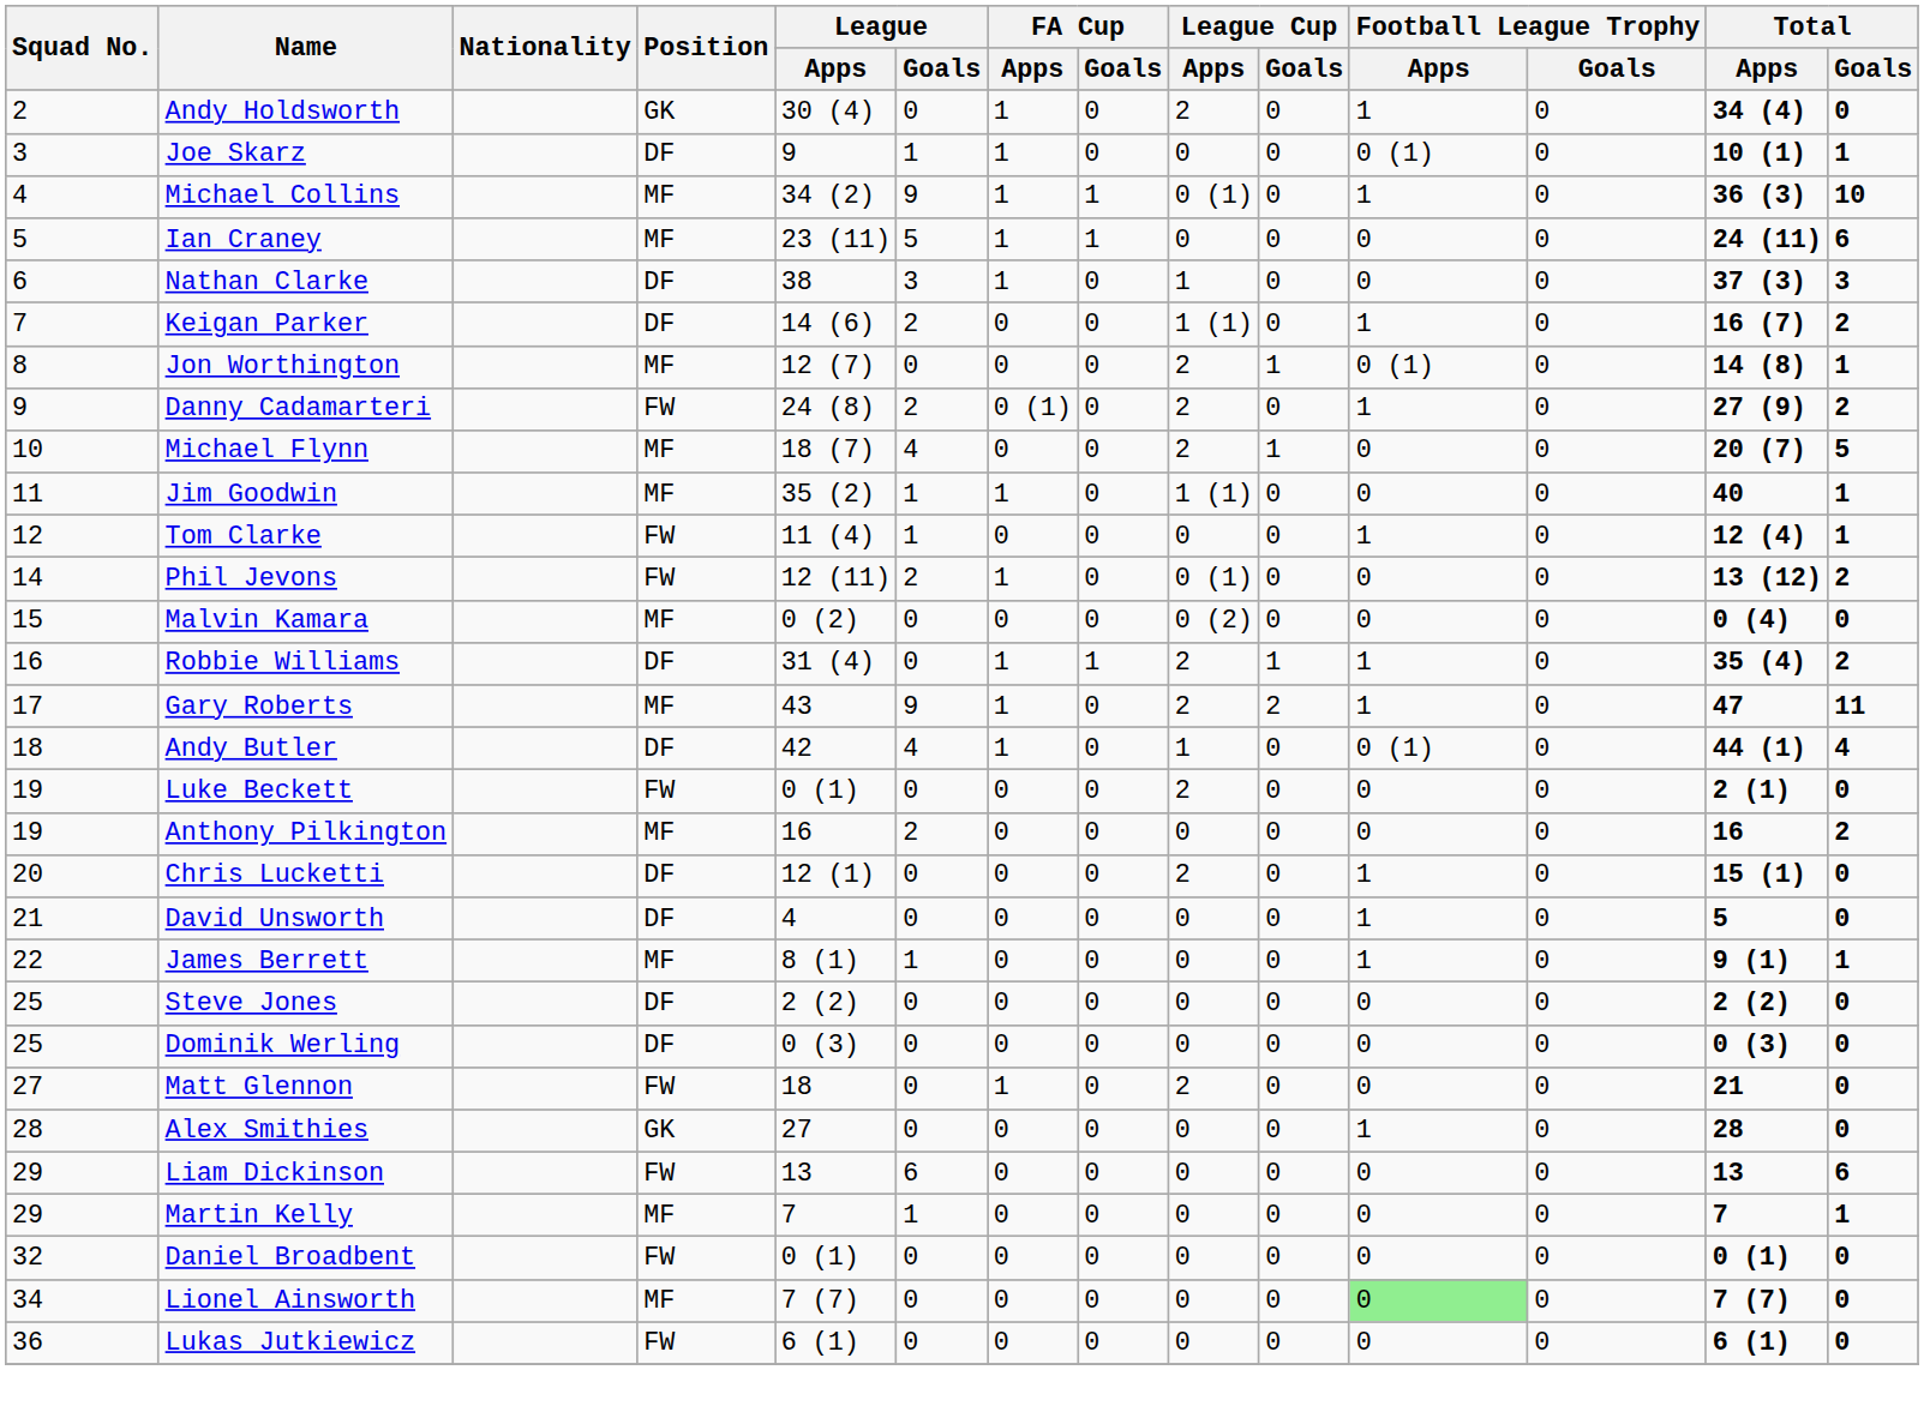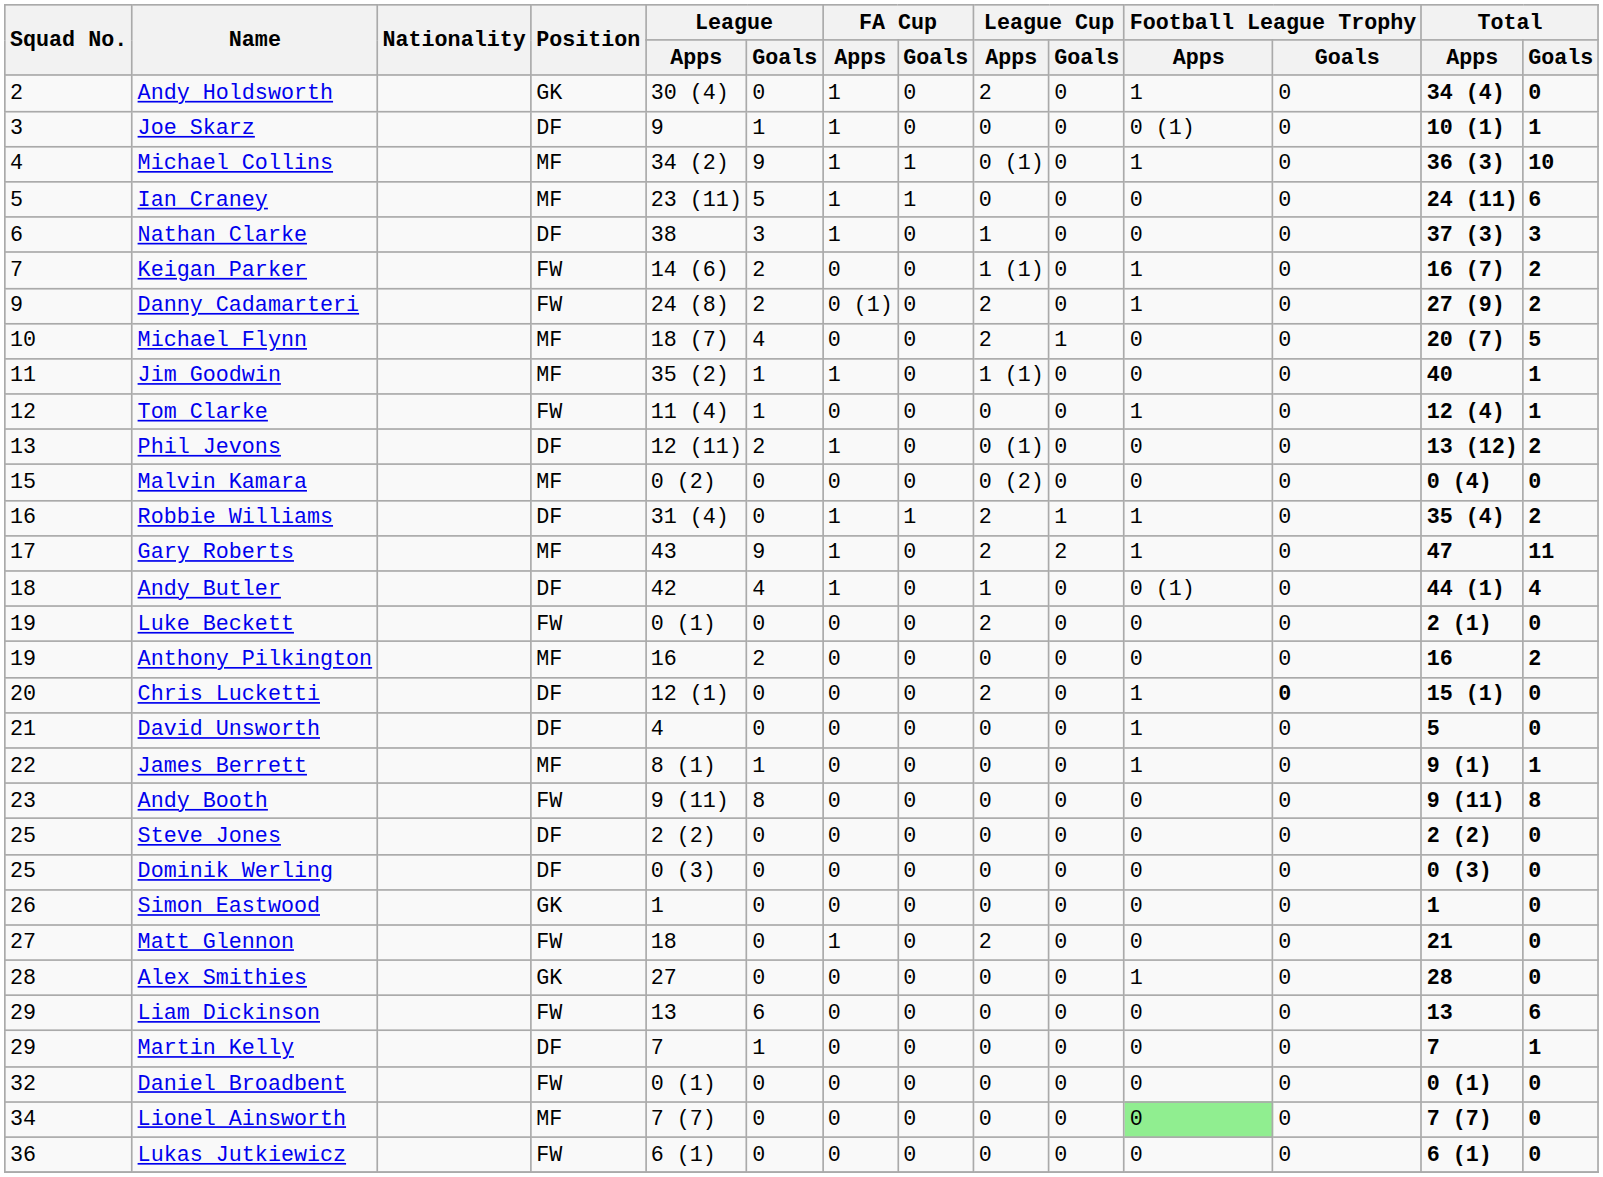 <table class="wikitable sortable">
 <tr>
 <th scope=col rowspan=2>Squad No.</th>
 <th scope=col rowspan=2>Name</th>
 <th scope=col rowspan=2>Nationality</th>
 <th scope=col rowspan=2>Position</th>
 <th colspan=2>League</th>
 <th colspan=2>FA Cup</th>
 <th colspan=2>League Cup</th>
 <th colspan=2>Football League Trophy</th>
 <th colspan=2>Total</th>
 </tr>
 <tr>
 <th>Apps</th>
 <th>Goals</th>
 <th>Apps</th>
 <th>Goals</th>
 <th>Apps</th>
 <th>Goals</th>
 <th>Apps</th>
 <th>Goals</th>
 <th>Apps</th>
 <th>Goals</th>
 </tr>
 <tr>
 <td>2</td>
 <td><a href='#'>Andy Holdsworth</a></td>
 <td></td>
 <td>GK</td>
 <td>30 (4)</td>
 <td>0</td>
 <td>1</td>
 <td>0</td>
 <td>2</td>
 <td>0</td>
 <td>1</td>
 <td>0</td>
 <td><strong>34 (4)</strong></td>
 <td><strong>0</strong></td>
 </tr>
 <tr>
 <td>3</td>
 <td><a href='#'>Joe Skarz</a></td>
 <td></td>
 <td>DF</td>
 <td>9</td>
 <td>1</td>
 <td>1</td>
 <td>0</td>
 <td>0</td>
 <td>0</td>
 <td>0 (1)</td>
 <td>0</td>
 <td><strong>10 (1)</strong></td>
 <td><strong>1</strong></td>
 </tr>
 <tr>
 <td>4</td>
 <td><a href='#'>Michael Collins</a></td>
 <td></td>
 <td>MF</td>
 <td>34 (2)</td>
 <td>9</td>
 <td>1</td>
 <td>1</td>
 <td>0 (1)</td>
 <td>0</td>
 <td>1</td>
 <td>0</td>
 <td><strong>36 (3)</strong></td>
 <td><strong>10</strong></td>
 </tr>
 <tr>
 <td>5</td>
 <td><a href='#'>Ian Craney</a></td>
 <td></td>
 <td>MF</td>
 <td>23 (11)</td>
 <td>5</td>
 <td>1</td>
 <td>1</td>
 <td>0</td>
 <td>0</td>
 <td>0</td>
 <td>0</td>
 <td><strong>24 (11)</strong></td>
 <td><strong>6</strong></td>
 </tr>
 <tr>
 <td>6</td>
 <td><a href='#'>Nathan Clarke</a></td>
 <td></td>
 <td>DF</td>
 <td>38</td>
 <td>3</td>
 <td>1</td>
 <td>0</td>
 <td>1</td>
 <td>0</td>
 <td>0</td>
 <td>0</td>
 <td><strong>37 (3)</strong></td>
 <td><strong>3</strong></td>
 </tr>
 <tr>
 <td>7</td>
 <td><a href='#'>Keigan Parker</a></td>
 <td></td>
-<td>DF</td>
+<td>FW</td>
 <td>14 (6)</td>
 <td>2</td>
 <td>0</td>
 <td>0</td>
 <td>1 (1)</td>
 <td>0</td>
 <td>1</td>
 <td>0</td>
 <td><strong>16 (7)</strong></td>
 <td><strong>2</strong></td>
-</tr>
-<tr>
-<td>8</td>
-<td><a href='#'>Jon Worthington</a></td>
-<td></td>
-<td>MF</td>
-<td>12 (7)</td>
-<td>0</td>
-<td>0</td>
-<td>0</td>
-<td>2</td>
-<td>1</td>
-<td>0 (1)</td>
-<td>0</td>
-<td><strong>14 (8)</strong></td>
-<td><strong>1</strong></td>
 </tr>
 <tr>
 <td>9</td>
 <td><a href='#'>Danny Cadamarteri</a></td>
 <td></td>
 <td>FW</td>
 <td>24 (8)</td>
 <td>2</td>
 <td>0 (1)</td>
 <td>0</td>
 <td>2</td>
 <td>0</td>
 <td>1</td>
 <td>0</td>
 <td><strong>27 (9)</strong></td>
 <td><strong>2</strong></td>
 </tr>
 <tr>
 <td>10</td>
 <td><a href='#'>Michael Flynn</a></td>
 <td></td>
 <td>MF</td>
 <td>18 (7)</td>
 <td>4</td>
 <td>0</td>
 <td>0</td>
 <td>2</td>
 <td>1</td>
 <td>0</td>
 <td>0</td>
 <td><strong>20 (7)</strong></td>
 <td><strong>5</strong></td>
 </tr>
 <tr>
 <td>11</td>
 <td><a href='#'>Jim Goodwin</a></td>
 <td></td>
 <td>MF</td>
 <td>35 (2)</td>
 <td>1</td>
 <td>1</td>
 <td>0</td>
 <td>1 (1)</td>
 <td>0</td>
 <td>0</td>
 <td>0</td>
 <td><strong>40</strong></td>
 <td><strong>1</strong></td>
 </tr>
 <tr>
 <td>12</td>
 <td><a href='#'>Tom Clarke</a></td>
 <td></td>
 <td>FW</td>
 <td>11 (4)</td>
 <td>1</td>
 <td>0</td>
 <td>0</td>
 <td>0</td>
 <td>0</td>
 <td>1</td>
 <td>0</td>
 <td><strong>12 (4)</strong></td>
 <td><strong>1</strong></td>
 </tr>
 <tr>
-<td>14</td>
+<td>13</td>
 <td><a href='#'>Phil Jevons</a></td>
 <td></td>
-<td>FW</td>
+<td>DF</td>
 <td>12 (11)</td>
 <td>2</td>
 <td>1</td>
 <td>0</td>
 <td>0 (1)</td>
 <td>0</td>
 <td>0</td>
 <td>0</td>
 <td><strong>13 (12)</strong></td>
 <td><strong>2</strong></td>
 </tr>
 <tr>
 <td>15</td>
 <td><a href='#'>Malvin Kamara</a></td>
 <td></td>
 <td>MF</td>
 <td>0 (2)</td>
 <td>0</td>
 <td>0</td>
 <td>0</td>
 <td>0 (2)</td>
 <td>0</td>
 <td>0</td>
 <td>0</td>
 <td><strong>0 (4)</strong></td>
 <td><strong>0</strong></td>
 </tr>
 <tr>
 <td>16</td>
 <td><a href='#'>Robbie Williams</a></td>
 <td></td>
 <td>DF</td>
 <td>31 (4)</td>
 <td>0</td>
 <td>1</td>
 <td>1</td>
 <td>2</td>
 <td>1</td>
 <td>1</td>
 <td>0</td>
 <td><strong>35 (4)</strong></td>
 <td><strong>2</strong></td>
 </tr>
 <tr>
 <td>17</td>
 <td><a href='#'>Gary Roberts</a></td>
 <td></td>
 <td>MF</td>
 <td>43</td>
 <td>9</td>
 <td>1</td>
 <td>0</td>
 <td>2</td>
 <td>2</td>
 <td>1</td>
 <td>0</td>
 <td><strong>47</strong></td>
 <td><strong>11</strong></td>
 </tr>
 <tr>
 <td>18</td>
 <td><a href='#'>Andy Butler</a></td>
 <td></td>
 <td>DF</td>
 <td>42</td>
 <td>4</td>
 <td>1</td>
 <td>0</td>
 <td>1</td>
 <td>0</td>
 <td>0 (1)</td>
 <td>0</td>
 <td><strong>44 (1)</strong></td>
 <td><strong>4</strong></td>
 </tr>
 <tr>
 <td>19</td>
 <td><a href='#'>Luke Beckett</a></td>
 <td></td>
 <td>FW</td>
 <td>0 (1)</td>
 <td>0</td>
 <td>0</td>
 <td>0</td>
 <td>2</td>
 <td>0</td>
 <td>0</td>
 <td>0</td>
 <td><strong>2 (1)</strong></td>
 <td><strong>0</strong></td>
 </tr>
 <tr>
 <td>19</td>
 <td><a href='#'>Anthony Pilkington</a></td>
 <td></td>
 <td>MF</td>
 <td>16</td>
 <td>2</td>
 <td>0</td>
 <td>0</td>
 <td>0</td>
 <td>0</td>
 <td>0</td>
 <td>0</td>
 <td><strong>16</strong></td>
 <td><strong>2</strong></td>
 </tr>
 <tr>
 <td>20</td>
 <td><a href='#'>Chris Lucketti</a></td>
 <td></td>
 <td>DF</td>
 <td>12 (1)</td>
 <td>0</td>
 <td>0</td>
 <td>0</td>
 <td>2</td>
 <td>0</td>
 <td>1</td>
-<td>0</td>
+<td><strong>0</strong></td>
 <td><strong>15 (1)</strong></td>
 <td><strong>0</strong></td>
 </tr>
 <tr>
 <td>21</td>
 <td><a href='#'>David Unsworth</a></td>
 <td></td>
 <td>DF</td>
 <td>4</td>
 <td>0</td>
 <td>0</td>
 <td>0</td>
 <td>0</td>
 <td>0</td>
 <td>1</td>
 <td>0</td>
 <td><strong>5</strong></td>
 <td><strong>0</strong></td>
 </tr>
 <tr>
 <td>22</td>
 <td><a href='#'>James Berrett</a></td>
 <td></td>
 <td>MF</td>
 <td>8 (1)</td>
 <td>1</td>
 <td>0</td>
 <td>0</td>
 <td>0</td>
 <td>0</td>
 <td>1</td>
 <td>0</td>
 <td><strong>9 (1)</strong></td>
 <td><strong>1</strong></td>
 </tr>
 <tr>
+<td>23</td>
+<td><a href='#'>Andy Booth</a></td>
+<td></td>
+<td>FW</td>
+<td>9 (11)</td>
+<td>8</td>
+<td>0</td>
+<td>0</td>
+<td>0</td>
+<td>0</td>
+<td>0</td>
+<td>0</td>
+<td><strong>9 (11)</strong></td>
+<td><strong>8</strong></td>
+</tr>
+<tr>
 <td>25</td>
 <td><a href='#'>Steve Jones</a></td>
 <td></td>
 <td>DF</td>
 <td>2 (2)</td>
 <td>0</td>
 <td>0</td>
 <td>0</td>
 <td>0</td>
 <td>0</td>
 <td>0</td>
 <td>0</td>
 <td><strong>2 (2)</strong></td>
 <td><strong>0</strong></td>
 </tr>
 <tr>
 <td>25</td>
 <td><a href='#'>Dominik Werling</a></td>
 <td></td>
 <td>DF</td>
 <td>0 (3)</td>
 <td>0</td>
 <td>0</td>
 <td>0</td>
 <td>0</td>
 <td>0</td>
 <td>0</td>
 <td>0</td>
 <td><strong>0 (3)</strong></td>
+<td><strong>0</strong></td>
+</tr>
+<tr>
+<td>26</td>
+<td><a href='#'>Simon Eastwood</a></td>
+<td></td>
+<td>GK</td>
+<td>1</td>
+<td>0</td>
+<td>0</td>
+<td>0</td>
+<td>0</td>
+<td>0</td>
+<td>0</td>
+<td>0</td>
+<td><strong>1</strong></td>
 <td><strong>0</strong></td>
 </tr>
 <tr>
 <td>27</td>
 <td><a href='#'>Matt Glennon</a></td>
 <td></td>
 <td>FW</td>
 <td>18</td>
 <td>0</td>
 <td>1</td>
 <td>0</td>
 <td>2</td>
 <td>0</td>
 <td>0</td>
 <td>0</td>
 <td><strong>21</strong></td>
 <td><strong>0</strong></td>
 </tr>
 <tr>
 <td>28</td>
 <td><a href='#'>Alex Smithies</a></td>
 <td></td>
 <td>GK</td>
 <td>27</td>
 <td>0</td>
 <td>0</td>
 <td>0</td>
 <td>0</td>
 <td>0</td>
 <td>1</td>
 <td>0</td>
 <td><strong>28</strong></td>
 <td><strong>0</strong></td>
 </tr>
 <tr>
 <td>29</td>
 <td><a href='#'>Liam Dickinson</a></td>
 <td></td>
 <td>FW</td>
 <td>13</td>
 <td>6</td>
 <td>0</td>
 <td>0</td>
 <td>0</td>
 <td>0</td>
 <td>0</td>
 <td>0</td>
 <td><strong>13</strong></td>
 <td><strong>6</strong></td>
 </tr>
 <tr>
 <td>29</td>
 <td><a href='#'>Martin Kelly</a></td>
 <td></td>
-<td>MF</td>
+<td>DF</td>
 <td>7</td>
 <td>1</td>
 <td>0</td>
 <td>0</td>
 <td>0</td>
 <td>0</td>
 <td>0</td>
 <td>0</td>
 <td><strong>7</strong></td>
 <td><strong>1</strong></td>
 </tr>
 <tr>
 <td>32</td>
 <td><a href='#'>Daniel Broadbent</a></td>
 <td></td>
 <td>FW</td>
 <td>0 (1)</td>
 <td>0</td>
 <td>0</td>
 <td>0</td>
 <td>0</td>
 <td>0</td>
 <td>0</td>
 <td>0</td>
 <td><strong>0 (1)</strong></td>
 <td><strong>0</strong></td>
 </tr>
 <tr>
 <td>34</td>
 <td><a href='#'>Lionel Ainsworth</a></td>
 <td></td>
 <td>MF</td>
 <td>7 (7)</td>
 <td>0</td>
 <td>0</td>
 <td>0</td>
 <td>0</td>
 <td>0</td>
 <td style="background: lightgreen;">0</td>
 <td>0</td>
 <td><strong>7 (7)</strong></td>
 <td><strong>0</strong></td>
 </tr>
 <tr>
 <td>36</td>
 <td><a href='#'>Lukas Jutkiewicz</a></td>
 <td></td>
 <td>FW</td>
 <td>6 (1)</td>
 <td>0</td>
 <td>0</td>
 <td>0</td>
 <td>0</td>
 <td>0</td>
 <td>0</td>
 <td>0</td>
 <td><strong>6 (1)</strong></td>
 <td><strong>0</strong></td>
 </tr>
 <tr>
 </tr>
 </table>
